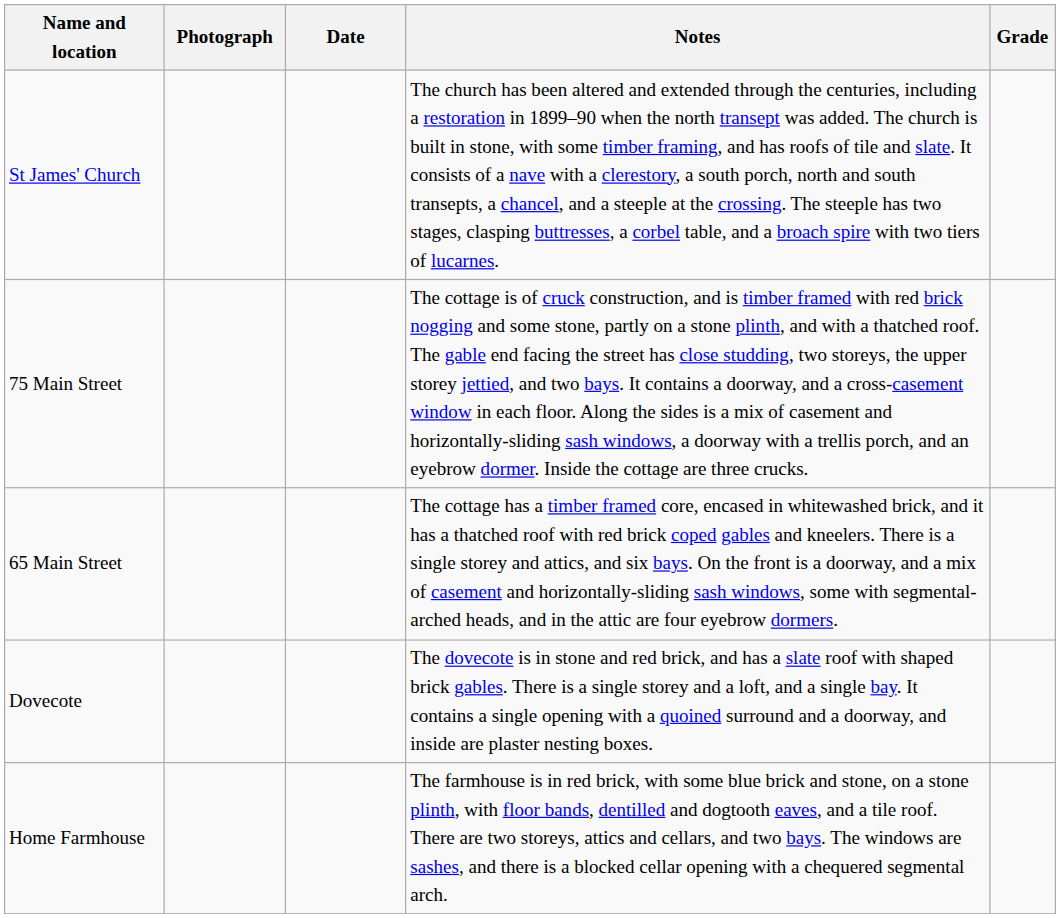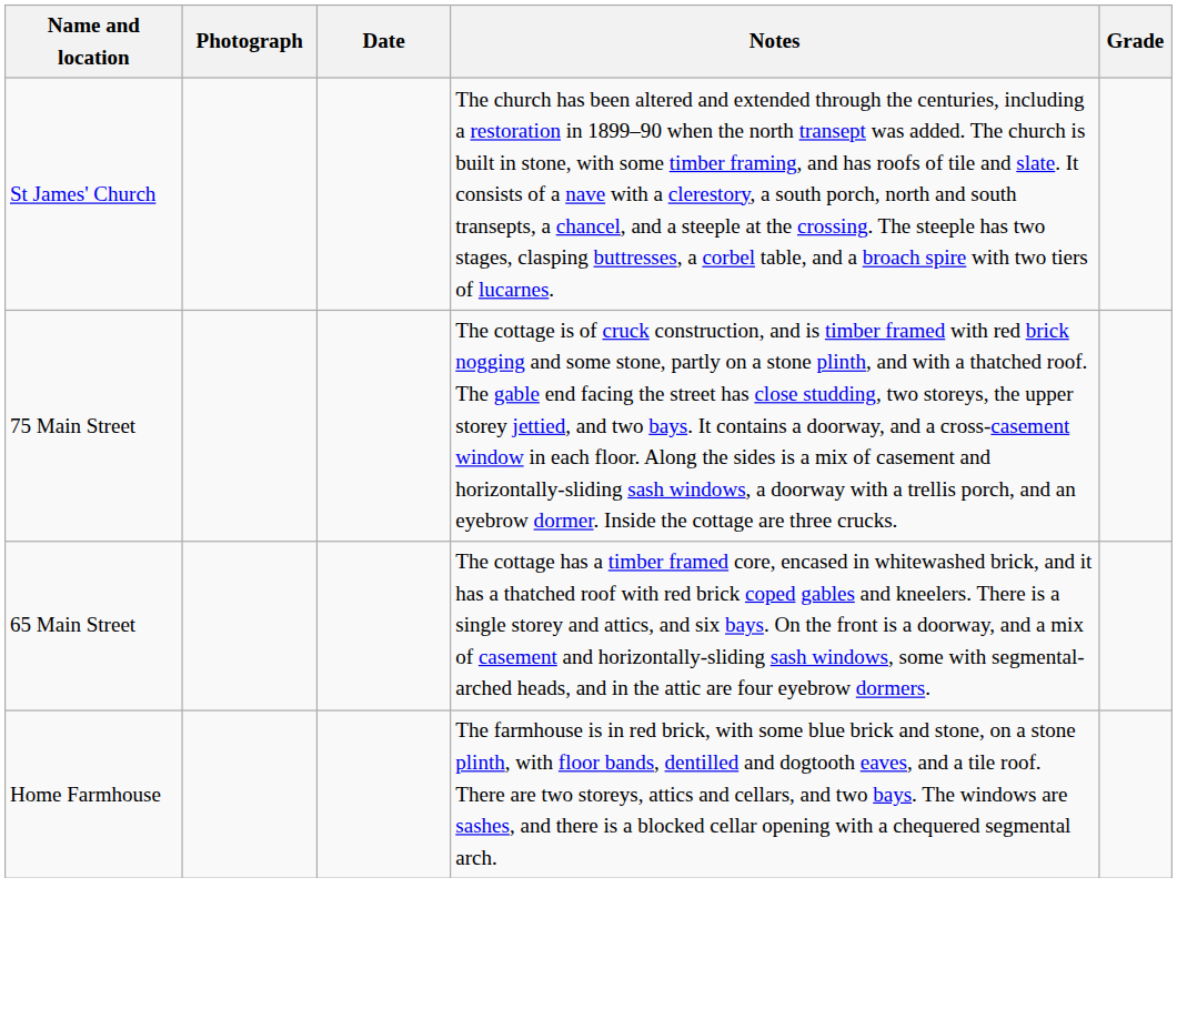 <table class="wikitable sortable plainrowheaders" style="width:100%; border:0px; text-align:left; line-height:150%">
 <tr>
 <th scope="col"  style="width:150px">Name and location</th>
 <th scope="col"  style="width:100px" class="unsortable">Photograph</th>
 <th scope="col"  style="width:120px">Date</th>
 <th scope="col"  style="width:650px" class="unsortable">Notes</th>
 <th scope="col"  style="width:50px">Grade</th>
 </tr>
 <tr>
 <td><a href='#'>St James' Church</a><br><small></small></td>
 <td></td>
 <td align="center"></td>
 <td>The church has been altered and extended through the centuries, including a <a href='#'>restoration</a> in 1899–90 when the north <a href='#'>transept</a> was added.  The church is built in stone, with some <a href='#'>timber framing</a>, and has roofs of tile and <a href='#'>slate</a>.  It consists of a <a href='#'>nave</a> with a <a href='#'>clerestory</a>, a south porch, north and south transepts, a <a href='#'>chancel</a>, and a steeple at the <a href='#'>crossing</a>.  The steeple has two stages, clasping <a href='#'>buttresses</a>, a <a href='#'>corbel</a> table, and a <a href='#'>broach spire</a> with two tiers of <a href='#'>lucarnes</a>.</td>
 <td align="center" ></td>
 </tr>
 <tr>
 <td>75 Main Street<br><small></small></td>
 <td></td>
 <td align="center"></td>
 <td>The cottage is of <a href='#'>cruck</a> construction, and is <a href='#'>timber framed</a> with red <a href='#'>brick nogging</a> and some stone, partly on a stone <a href='#'>plinth</a>, and with a thatched roof.  The <a href='#'>gable</a> end facing the street has <a href='#'>close studding</a>, two storeys, the upper storey <a href='#'>jettied</a>, and two <a href='#'>bays</a>.  It contains a doorway, and a cross-<a href='#'>casement window</a> in each floor.  Along the sides is a mix of casement and horizontally-sliding <a href='#'>sash windows</a>, a doorway with a trellis porch, and an eyebrow <a href='#'>dormer</a>.  Inside the cottage are three crucks.</td>
 <td align="center" ></td>
 </tr>
 <tr>
 <td>65 Main Street<br><small></small></td>
 <td></td>
 <td align="center"></td>
 <td>The cottage has a <a href='#'>timber framed</a> core, encased in whitewashed brick, and it has a thatched roof with red brick <a href='#'>coped</a> <a href='#'>gables</a> and kneelers.  There is a single storey and attics, and six <a href='#'>bays</a>.  On the front is a doorway, and a mix of <a href='#'>casement</a> and horizontally-sliding <a href='#'>sash windows</a>, some with segmental-arched heads, and in the attic are four eyebrow <a href='#'>dormers</a>.</td>
 <td align="center" ></td>
 </tr>
 <tr>
-<td>Dovecote<br><small></small></td>
-<td></td>
-<td align="center"></td>
-<td>The <a href='#'>dovecote</a> is in stone and red brick, and has a <a href='#'>slate</a> roof with shaped brick <a href='#'>gables</a>.  There is a single storey and a loft, and a single <a href='#'>bay</a>.  It contains a single opening with a <a href='#'>quoined</a> surround and a doorway, and inside are plaster nesting boxes.</td>
-<td align="center" ></td>
-</tr>
-<tr>
 <td>Home Farmhouse<br><small></small></td>
 <td></td>
 <td align="center"></td>
 <td>The farmhouse is in red brick, with some blue brick and stone, on a stone <a href='#'>plinth</a>, with <a href='#'>floor bands</a>, <a href='#'>dentilled</a> and dogtooth <a href='#'>eaves</a>, and a tile roof.  There are two storeys, attics and cellars, and two <a href='#'>bays</a>.  The windows are <a href='#'>sashes</a>, and there is a blocked cellar opening with a chequered segmental arch.</td>
 <td align="center" ></td>
 </tr>
 <tr>
 </tr>
 </table>
